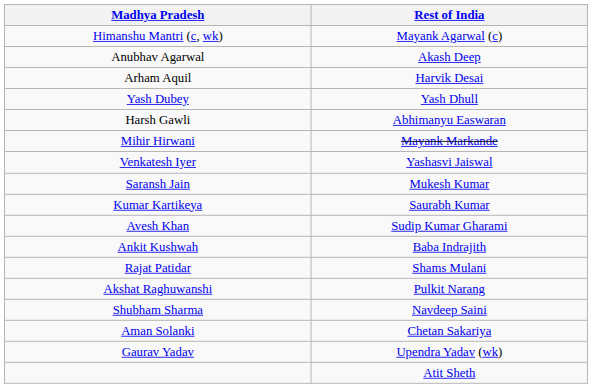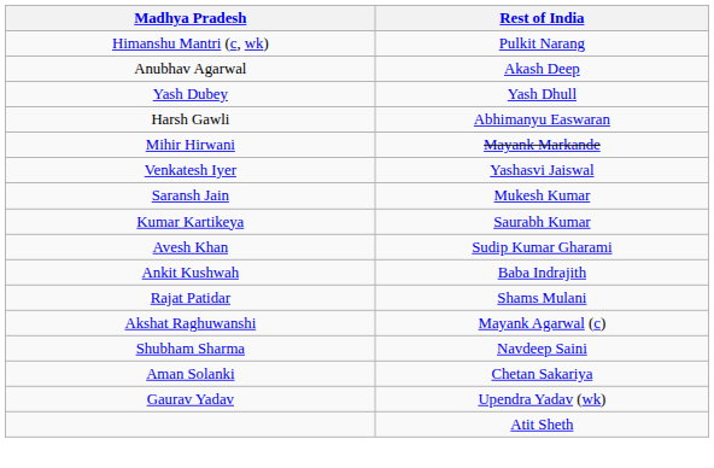 <table class="wikitable mw-collapsible" style="text-align:center; font-size:95%; width:55%;">
 <tr style="background:#efefef;">
 <th><a href='#'>Madhya Pradesh</a></th>
 <th><a href='#'>Rest of India</a></th>
 </tr>
 <tr>
 <td><a href='#'>Himanshu Mantri</a> (<a href='#'>c</a>, <a href='#'>wk</a>)</td>
-<td><a href='#'>Mayank Agarwal</a> (<a href='#'>c</a>)</td>
+<td><a href='#'>Pulkit Narang</a></td>
 </tr>
 <tr>
 <td>Anubhav Agarwal</td>
 <td><a href='#'>Akash Deep</a></td>
-</tr>
-<tr>
-<td>Arham Aquil</td>
-<td><a href='#'>Harvik Desai</a></td>
 </tr>
 <tr>
 <td><a href='#'>Yash Dubey</a></td>
 <td><a href='#'>Yash Dhull</a></td>
 </tr>
 <tr>
 <td>Harsh Gawli</td>
 <td><a href='#'>Abhimanyu Easwaran</a></td>
 </tr>
 <tr>
 <td><a href='#'>Mihir Hirwani</a></td>
 <td><s><a href='#'>Mayank Markande</a></s></td>
 </tr>
 <tr>
 <td><a href='#'>Venkatesh Iyer</a></td>
 <td><a href='#'>Yashasvi Jaiswal</a></td>
 </tr>
 <tr>
 <td><a href='#'>Saransh Jain</a></td>
 <td><a href='#'>Mukesh Kumar</a></td>
 </tr>
 <tr>
 <td><a href='#'>Kumar Kartikeya</a></td>
 <td><a href='#'>Saurabh Kumar</a></td>
 </tr>
 <tr>
 <td><a href='#'>Avesh Khan</a></td>
 <td><a href='#'>Sudip Kumar Gharami</a></td>
 </tr>
 <tr>
 <td><a href='#'>Ankit Kushwah</a></td>
 <td><a href='#'>Baba Indrajith</a></td>
 </tr>
 <tr>
 <td><a href='#'>Rajat Patidar</a></td>
 <td><a href='#'>Shams Mulani</a></td>
 </tr>
 <tr>
 <td><a href='#'>Akshat Raghuwanshi</a></td>
-<td><a href='#'>Pulkit Narang</a></td>
+<td><a href='#'>Mayank Agarwal</a> (<a href='#'>c</a>)</td>
 </tr>
 <tr>
 <td><a href='#'>Shubham Sharma</a></td>
 <td><a href='#'>Navdeep Saini</a></td>
 </tr>
 <tr>
 <td><a href='#'>Aman Solanki</a></td>
 <td><a href='#'>Chetan Sakariya</a></td>
 </tr>
 <tr>
 <td><a href='#'>Gaurav Yadav</a></td>
 <td><a href='#'>Upendra Yadav</a> (<a href='#'>wk</a>)</td>
 </tr>
 <tr>
 <td></td>
 <td><a href='#'>Atit Sheth</a></td>
 </tr>
 </table>
